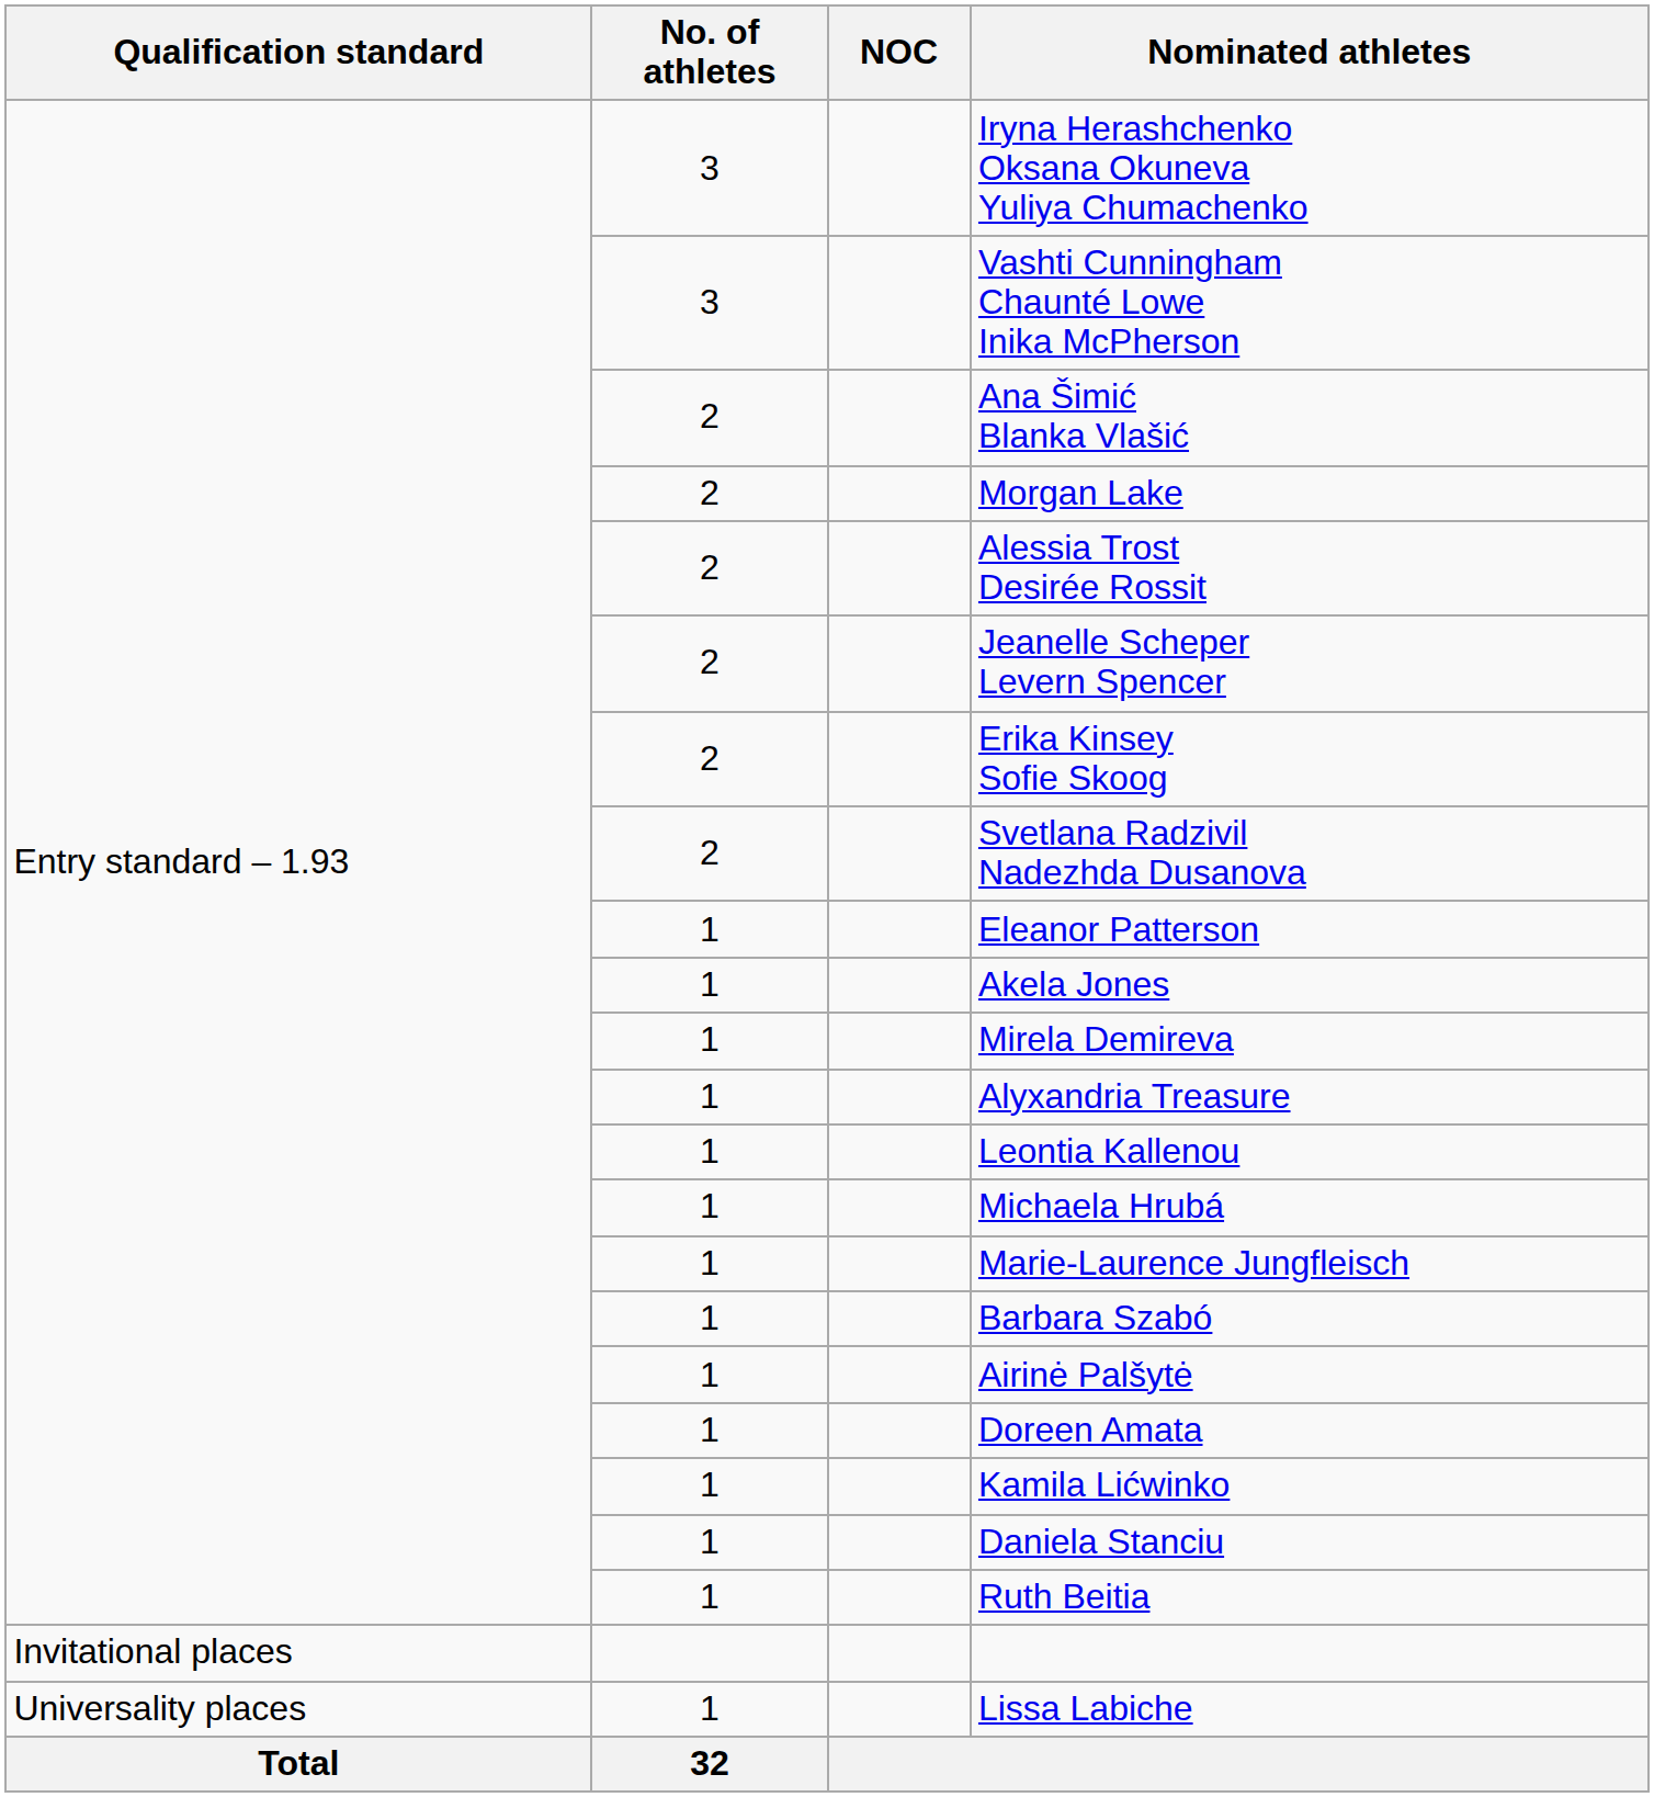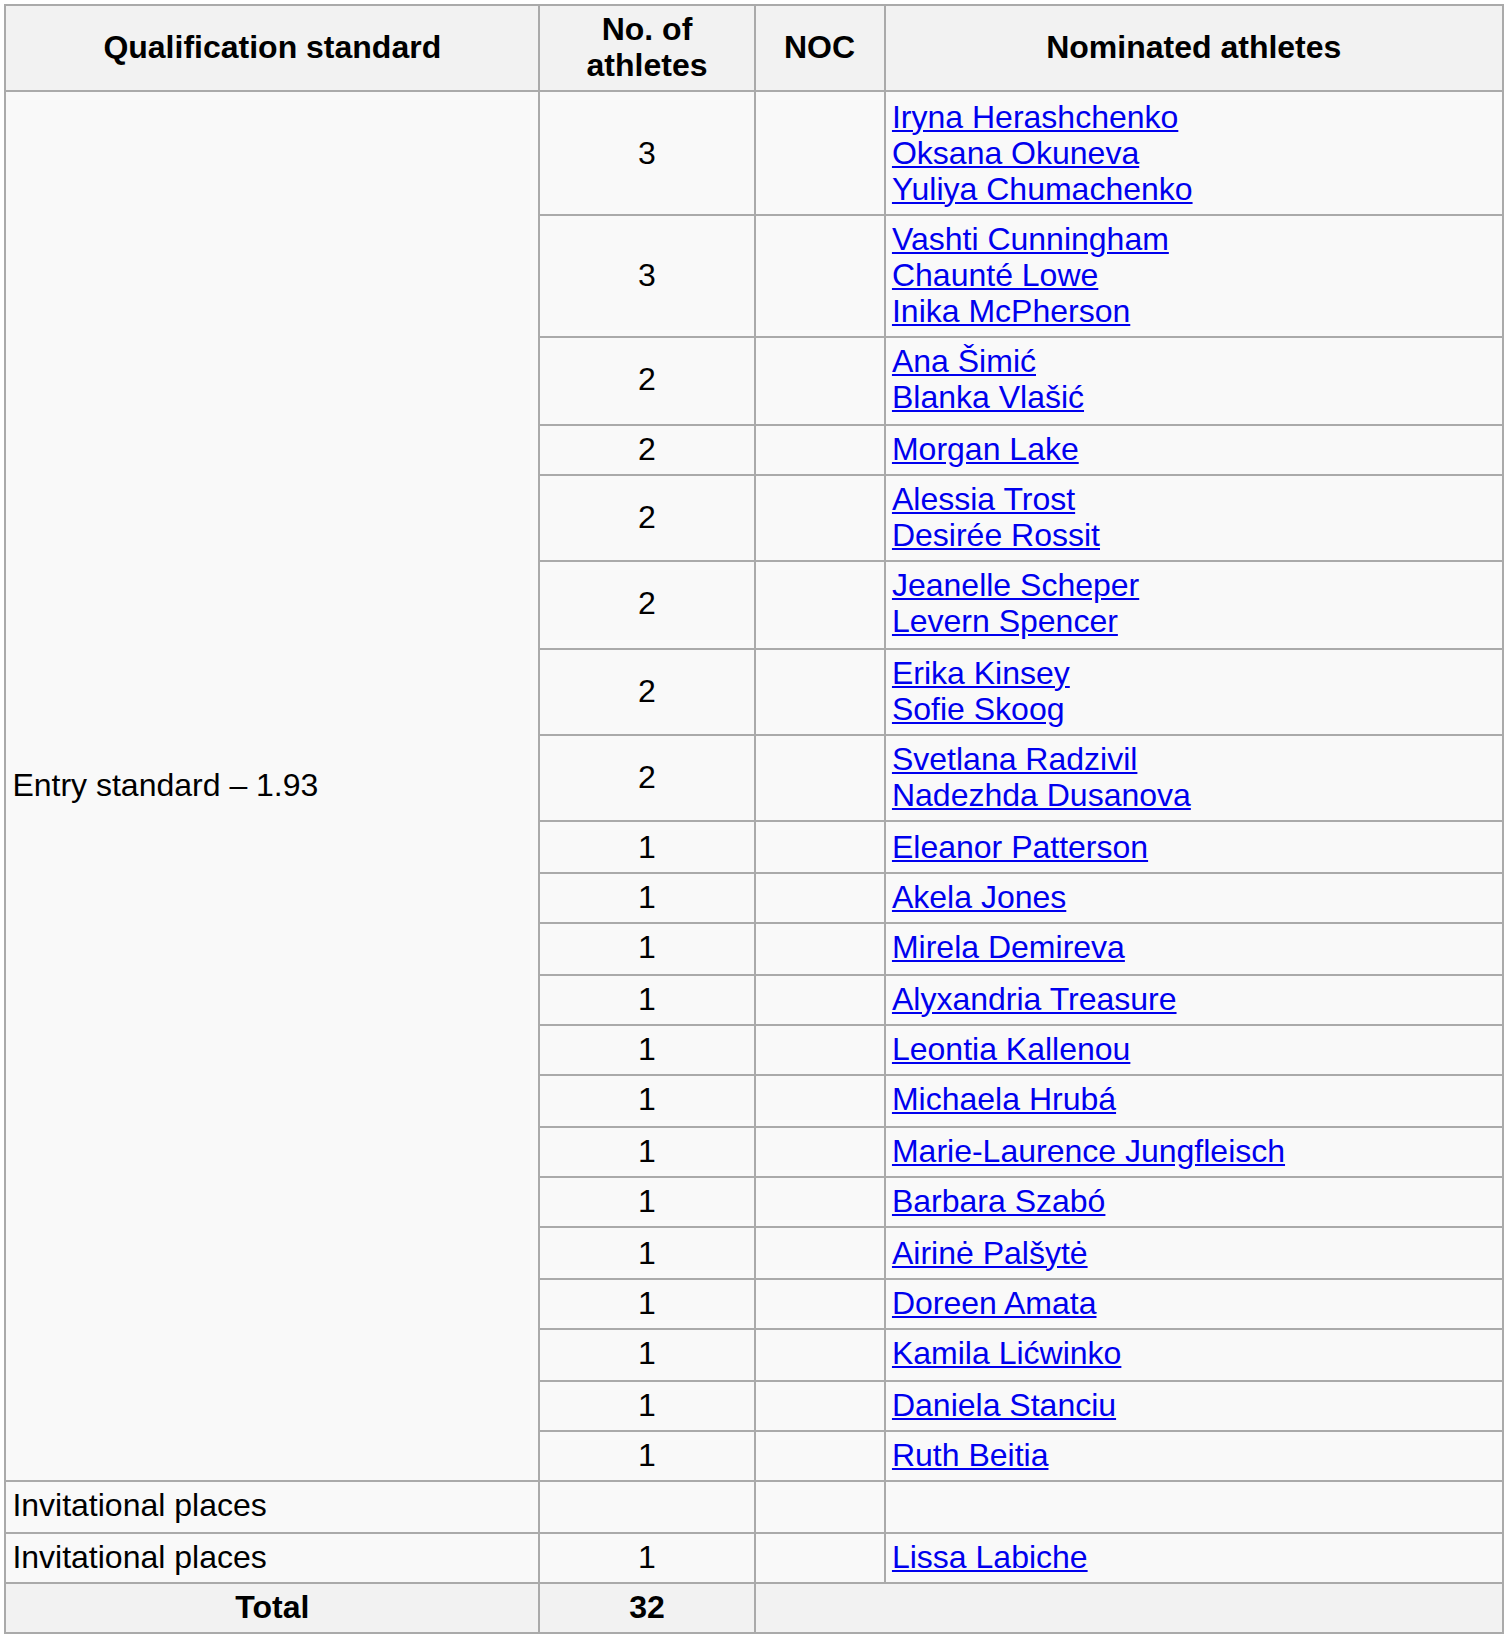 <table class="wikitable"  style="text-align:left; width:750px;">
 <tr>
 <th>Qualification standard</th>
 <th width=100>No. of athletes</th>
 <th>NOC</th>
 <th>Nominated athletes</th>
 </tr>
 <tr>
 <td rowspan=21>Entry standard – 1.93</td>
 <td style="text-align:center;">3</td>
 <td></td>
 <td><a href='#'>Iryna Herashchenko</a><br><a href='#'>Oksana Okuneva</a><br><a href='#'>Yuliya Chumachenko</a></td>
 </tr>
 <tr>
 <td style="text-align:center;">3</td>
 <td></td>
 <td><a href='#'>Vashti Cunningham</a><br><a href='#'>Chaunté Lowe</a><br><a href='#'>Inika McPherson</a></td>
 </tr>
 <tr>
 <td style="text-align:center;">2</td>
 <td></td>
 <td><a href='#'>Ana Šimić</a><br><a href='#'>Blanka Vlašić</a></td>
 </tr>
 <tr>
 <td style="text-align:center;">2</td>
 <td></td>
 <td><a href='#'>Morgan Lake</a></td>
 </tr>
 <tr>
 <td style="text-align:center;">2</td>
 <td></td>
 <td><a href='#'>Alessia Trost</a><br><a href='#'>Desirée Rossit</a></td>
 </tr>
 <tr>
 <td style="text-align:center;">2</td>
 <td></td>
 <td><a href='#'>Jeanelle Scheper</a><br><a href='#'>Levern Spencer</a></td>
 </tr>
 <tr>
 <td style="text-align:center;">2</td>
 <td></td>
 <td><a href='#'>Erika Kinsey</a><br><a href='#'>Sofie Skoog</a></td>
 </tr>
 <tr>
 <td style="text-align:center;">2</td>
 <td></td>
 <td><a href='#'>Svetlana Radzivil</a><br><a href='#'>Nadezhda Dusanova</a></td>
 </tr>
 <tr>
 <td style="text-align:center;">1</td>
 <td></td>
 <td><a href='#'>Eleanor Patterson</a></td>
 </tr>
 <tr>
 <td style="text-align:center;">1</td>
 <td></td>
 <td><a href='#'>Akela Jones</a></td>
 </tr>
 <tr>
 <td style="text-align:center;">1</td>
 <td></td>
 <td><a href='#'>Mirela Demireva</a></td>
 </tr>
 <tr>
 <td style="text-align:center;">1</td>
 <td></td>
 <td><a href='#'>Alyxandria Treasure</a></td>
 </tr>
 <tr>
 <td style="text-align:center;">1</td>
 <td></td>
 <td><a href='#'>Leontia Kallenou</a></td>
 </tr>
 <tr>
 <td style="text-align:center;">1</td>
 <td></td>
 <td><a href='#'>Michaela Hrubá</a></td>
 </tr>
 <tr>
 <td style="text-align:center;">1</td>
 <td></td>
 <td><a href='#'>Marie-Laurence Jungfleisch</a></td>
 </tr>
 <tr>
 <td style="text-align:center;">1</td>
 <td></td>
 <td><a href='#'>Barbara Szabó</a></td>
 </tr>
 <tr>
 <td style="text-align:center;">1</td>
 <td></td>
 <td><a href='#'>Airinė Palšytė</a></td>
 </tr>
 <tr>
 <td style="text-align:center;">1</td>
 <td></td>
 <td><a href='#'>Doreen Amata</a></td>
 </tr>
 <tr>
 <td style="text-align:center;">1</td>
 <td></td>
 <td><a href='#'>Kamila Lićwinko</a></td>
 </tr>
 <tr>
 <td style="text-align:center;">1</td>
 <td></td>
 <td><a href='#'>Daniela Stanciu</a></td>
 </tr>
 <tr>
 <td style="text-align:center;">1</td>
 <td></td>
 <td><a href='#'>Ruth Beitia</a></td>
 </tr>
 <tr>
 <td>Invitational places</td>
 <td></td>
 <td></td>
 <td></td>
 </tr>
 <tr>
-<td>Universality places</td>
+<td>Invitational places</td>
 <td style="text-align:center;">1</td>
 <td></td>
 <td><a href='#'>Lissa Labiche</a></td>
 </tr>
 <tr>
 <th>Total</th>
 <th>32</th>
 <th colspan=2></th>
 </tr>
 </table>
